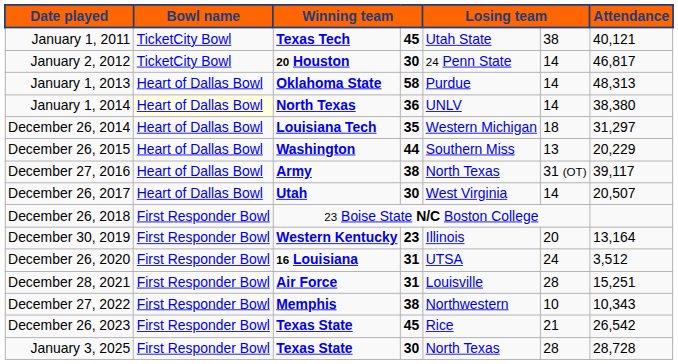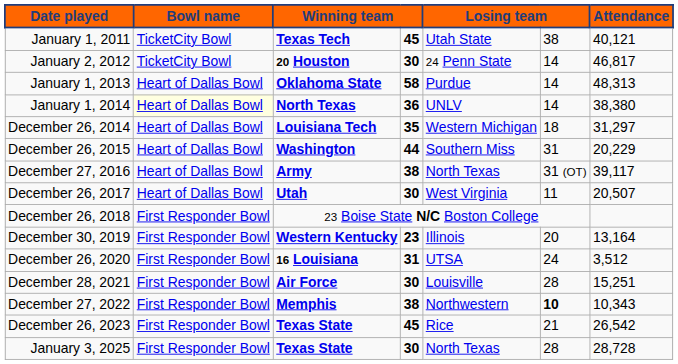 <table class="wikitable">
 <tr>
 <th style="background:#FF6600; color:#1F3D7C; border: 2px solid #1F3D7C;">Date played</th>
 <th style="background:#FF6600; color:#1F3D7C; border: 2px solid #1F3D7C;">Bowl name</th>
 <th style="background:#FF6600; color:#1F3D7C; border: 2px solid #1F3D7C;" colspan="2">Winning team</th>
 <th style="background:#FF6600; color:#1F3D7C; border: 2px solid #1F3D7C;" colspan="2">Losing team</th>
 <th style="background:#FF6600; color:#1F3D7C; border: 2px solid #1F3D7C;">Attendance</th>
 </tr>
 <tr>
 <td align=right>January 1, 2011</td>
 <td><a href='#'>TicketCity Bowl</a></td>
 <td><strong><a href='#'>Texas Tech</a></strong></td>
 <td><strong>45</strong></td>
 <td><a href='#'>Utah State</a></td>
 <td>38</td>
 <td>40,121</td>
 </tr>
 <tr>
 <td align=right>January 2, 2012</td>
 <td><a href='#'>TicketCity Bowl</a></td>
 <td><strong><small>20</small> <a href='#'>Houston</a></strong></td>
 <td><strong>30</strong></td>
 <td><small>24</small> <a href='#'>Penn State</a></td>
 <td>14</td>
 <td>46,817</td>
 </tr>
 <tr>
 <td align=right>January 1, 2013</td>
 <td><a href='#'>Heart of Dallas Bowl</a></td>
 <td><strong><a href='#'>Oklahoma State</a></strong></td>
 <td><strong>58</strong></td>
 <td><a href='#'>Purdue</a></td>
 <td>14</td>
 <td>48,313</td>
 </tr>
 <tr>
 <td align=right>January 1, 2014</td>
 <td style="background: lightyellow;"><a href='#'>Heart of Dallas Bowl</a></td>
 <td><strong><a href='#'>North Texas</a></strong></td>
 <td><strong>36</strong></td>
 <td><a href='#'>UNLV</a></td>
 <td>14</td>
 <td>38,380</td>
 </tr>
 <tr>
 <td>December 26, 2014</td>
 <td><a href='#'>Heart of Dallas Bowl</a></td>
 <td><strong><a href='#'>Louisiana Tech</a></strong></td>
 <td><strong>35</strong></td>
 <td><a href='#'>Western Michigan</a></td>
 <td>18</td>
 <td>31,297</td>
 </tr>
 <tr>
 <td>December 26, 2015</td>
 <td><a href='#'>Heart of Dallas Bowl</a></td>
 <td><strong><a href='#'>Washington</a></strong></td>
 <td><strong>44</strong></td>
 <td><a href='#'>Southern Miss</a></td>
-<td>13</td>
+<td>31</td>
 <td>20,229</td>
 </tr>
 <tr>
 <td>December 27, 2016</td>
 <td><a href='#'>Heart of Dallas Bowl</a></td>
 <td><strong><a href='#'>Army</a></strong></td>
 <td><strong>38</strong></td>
 <td><a href='#'>North Texas</a></td>
 <td>31 <small>(OT)</small></td>
 <td>39,117</td>
 </tr>
 <tr>
 <td>December 26, 2017</td>
 <td><a href='#'>Heart of Dallas Bowl</a></td>
 <td><strong><a href='#'>Utah</a></strong></td>
 <td><strong>30</strong></td>
 <td><a href='#'>West Virginia</a></td>
-<td>14</td>
+<td>11</td>
 <td>20,507</td>
 </tr>
 <tr>
 <td>December 26, 2018</td>
 <td><a href='#'>First Responder Bowl</a></td>
 <td colspan=4 align=center><small>23</small> <a href='#'>Boise State</a>  <strong>N/C</strong> <a href='#'>Boston College</a></td>
 <td></td>
 </tr>
 <tr>
 <td>December 30, 2019</td>
 <td><a href='#'>First Responder Bowl</a></td>
 <td><strong><a href='#'>Western Kentucky</a></strong></td>
 <td><strong>23</strong></td>
 <td><a href='#'>Illinois</a></td>
 <td>20</td>
 <td>13,164</td>
 </tr>
 <tr>
 <td>December 26, 2020</td>
 <td><a href='#'>First Responder Bowl</a></td>
 <td><strong><small>16</small> <a href='#'>Louisiana</a></strong></td>
 <td><strong>31</strong></td>
 <td><a href='#'>UTSA</a></td>
 <td>24</td>
 <td>3,512</td>
 </tr>
 <tr>
 <td>December 28, 2021</td>
 <td><a href='#'>First Responder Bowl</a></td>
 <td><strong><a href='#'>Air Force</a></strong></td>
-<td><strong>31</strong></td>
+<td><strong>30</strong></td>
 <td><a href='#'>Louisville</a></td>
 <td>28</td>
 <td>15,251</td>
 </tr>
 <tr>
 <td>December 27, 2022</td>
 <td><a href='#'>First Responder Bowl</a></td>
 <td><strong><a href='#'>Memphis</a></strong></td>
 <td><strong>38</strong></td>
 <td><a href='#'>Northwestern</a></td>
-<td>10</td>
+<td><strong>10</strong></td>
 <td>10,343</td>
 </tr>
 <tr>
 <td>December 26, 2023</td>
 <td><a href='#'>First Responder Bowl</a></td>
 <td><strong><a href='#'>Texas State</a></strong></td>
 <td><strong>45</strong></td>
 <td><a href='#'>Rice</a></td>
 <td>21</td>
 <td>26,542</td>
 </tr>
 <tr>
 <td align=right>January 3, 2025</td>
 <td><a href='#'>First Responder Bowl</a></td>
 <td><strong><a href='#'>Texas State</a></strong></td>
 <td><strong>30</strong></td>
 <td><a href='#'>North Texas</a></td>
 <td>28</td>
 <td>28,728</td>
 </tr>
 </table>
